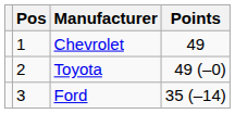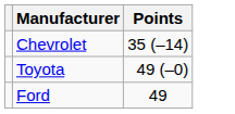 <table class="wikitable" style="font-size: 95%;">
 <tr>
 <th></th>
-<th>Pos</th>
 <th>Manufacturer</th>
 <th>Points</th>
 </tr>
 <tr>
 <td align="left"></td>
-<td>1</td>
 <td><a href='#'>Chevrolet</a></td>
-<td style="text-align:center;">49</td>
+<td style="text-align:right;">35 (–14)</td>
 </tr>
 <tr>
 <td align="left"></td>
-<td>2</td>
 <td><a href='#'>Toyota</a></td>
 <td style="text-align:right;">49 (–0)</td>
 </tr>
 <tr>
 <td align="left"></td>
-<td>3</td>
 <td><a href='#'>Ford</a></td>
-<td style="text-align:right;">35 (–14)</td>
+<td style="text-align:center;">49</td>
 </tr>
 </table>
